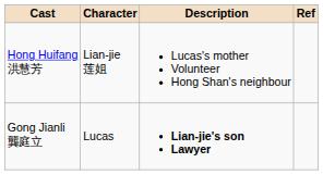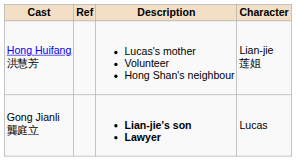 <table class="wikitable">
 <tr>
 <th style="background:#f2dfc6">Cast</th>
+<th style="background:#f2dfc6">Ref</th>
+<th style="background:#f2dfc6">Description</th>
 <th style="background:#f2dfc6">Character</th>
-<th style="background:#f2dfc6">Description</th>
-<th style="background:#f2dfc6">Ref</th>
 </tr>
 <tr>
 <td><a href='#'>Hong Huifang</a> <br> 洪慧芳</td>
+<td></td>
+<td><br><ul><li>Lucas's mother</li><li>Volunteer</li><li>Hong Shan's neighbour</li></ul></td>
 <td>Lian-jie <br> 莲姐</td>
-<td><br><ul><li>Lucas's mother</li><li>Volunteer</li><li>Hong Shan's neighbour</li></ul></td>
-<td></td>
 </tr>
 <tr>
 <td>Gong Jianli <br> 龔庭立</td>
+<td></td>
+<td><strong><br><ul><li>Lian-jie's son</li><li>Lawyer</li></ul></strong></td>
 <td>Lucas</td>
-<td><strong><br><ul><li>Lian-jie's son</li><li>Lawyer</li></ul></strong></td>
-<td></td>
 </tr>
 </table>
